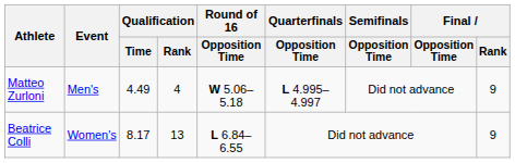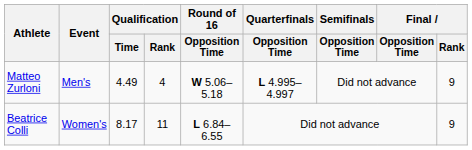 <table class="wikitable" style="font-size:90%; text-align:center">
 <tr>
 <th rowspan=2>Athlete</th>
 <th rowspan=2>Event</th>
 <th colspan="2">Qualification</th>
 <th>Round of 16</th>
 <th>Quarterfinals</th>
 <th>Semifinals</th>
 <th colspan="2">Final / </th>
 </tr>
 <tr style="font-size:95%">
 <th>Time</th>
 <th>Rank</th>
 <th>Opposition<br>Time</th>
 <th>Opposition<br>Time</th>
 <th>Opposition<br>Time</th>
 <th>Opposition<br>Time</th>
 <th>Rank</th>
 </tr>
 <tr align=center>
 <td align=left><a href='#'>Matteo Zurloni</a></td>
 <td align=left><a href='#'>Men's</a></td>
 <td>4.49</td>
 <td>4</td>
 <td><br> <strong>W</strong> 5.06–5.18</td>
 <td><br><strong>L</strong> 4.995–4.997</td>
 <td colspan=2>Did not advance</td>
 <td>9</td>
 </tr>
 <tr align=center>
 <td align=left><a href='#'>Beatrice Colli</a></td>
 <td align=left><a href='#'>Women's</a></td>
 <td>8.17</td>
-<td>13</td>
+<td>11</td>
 <td><br><strong>L</strong> 6.84–6.55</td>
 <td colspan=3>Did not advance</td>
 <td>9</td>
 </tr>
 </table>
